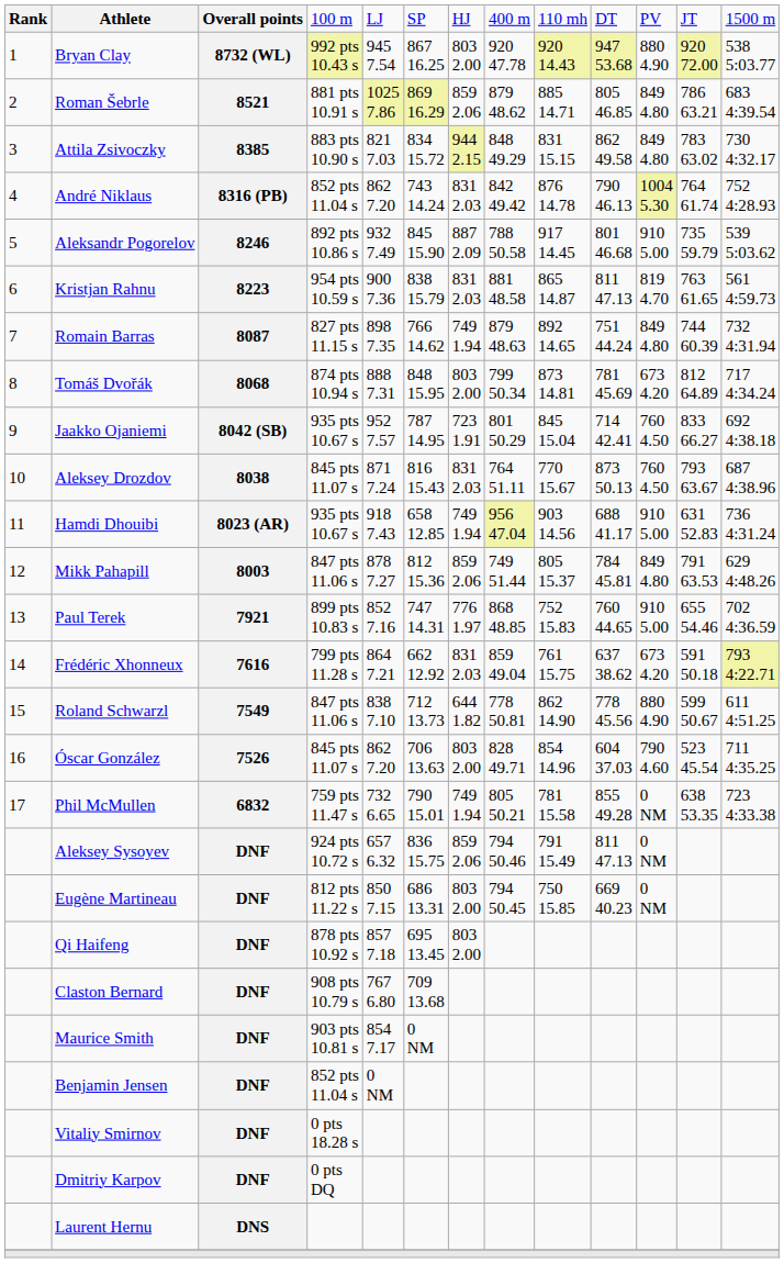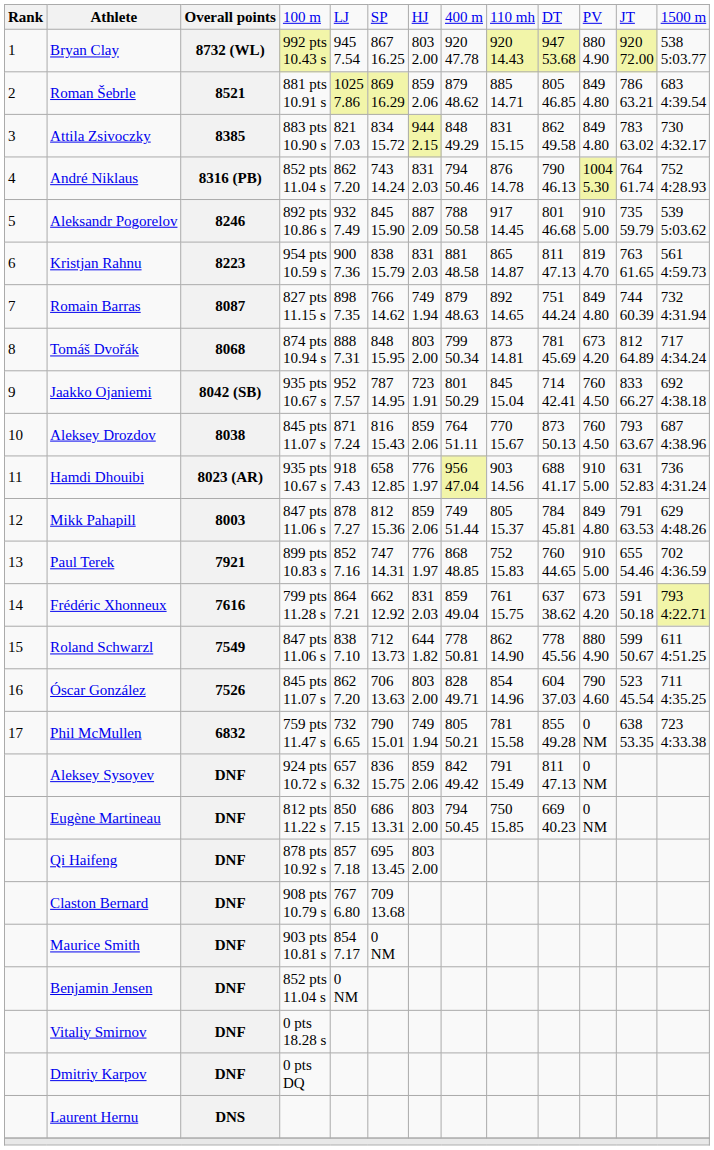 <table class=wikitable style="font-size:95%;">
 <tr>
 <th>Rank</th>
 <th>Athlete</th>
 <th>Overall points</th>
 <td><a href='#'>100 m</a></td>
 <td><a href='#'>LJ</a></td>
 <td><a href='#'>SP</a></td>
 <td><a href='#'>HJ</a></td>
 <td><a href='#'>400 m</a></td>
 <td><a href='#'>110 mh</a></td>
 <td><a href='#'>DT</a></td>
 <td><a href='#'>PV</a></td>
 <td><a href='#'>JT</a></td>
 <td><a href='#'>1500 m</a></td>
 </tr>
 <tr>
 <td>1</td>
 <td><a href='#'>Bryan Clay</a><br></td>
 <th><strong>8732 (WL)</strong></th>
 <td bgcolor="F2F5A9">992 pts<br>10.43 s</td>
 <td>945<br>7.54</td>
 <td>867<br>16.25</td>
 <td>803<br>2.00</td>
 <td>920<br>47.78</td>
 <td bgcolor="F2F5A9">920<br>14.43</td>
 <td bgcolor="F2F5A9">947<br>53.68</td>
 <td>880<br>4.90</td>
 <td bgcolor="F2F5A9">920<br>72.00</td>
 <td>538<br>5:03.77</td>
 </tr>
 <tr>
 <td>2</td>
 <td><a href='#'>Roman Šebrle</a><br></td>
 <th>8521</th>
 <td>881 pts<br>10.91 s</td>
 <td bgcolor="F2F5A9">1025<br>7.86</td>
 <td bgcolor="F2F5A9">869<br>16.29</td>
 <td>859<br>2.06</td>
 <td>879<br>48.62</td>
 <td>885<br>14.71</td>
 <td>805<br>46.85</td>
 <td>849<br>4.80</td>
 <td>786<br>63.21</td>
 <td>683<br>4:39.54</td>
 </tr>
 <tr>
 <td>3</td>
 <td><a href='#'>Attila Zsivoczky</a><br></td>
 <th>8385</th>
 <td>883 pts<br>10.90 s</td>
 <td>821 <br>7.03</td>
 <td>834<br>15.72</td>
 <td bgcolor="F2F5A9">944<br>2.15</td>
 <td>848<br>49.29</td>
 <td>831<br>15.15</td>
 <td>862<br>49.58</td>
 <td>849<br>4.80</td>
 <td>783<br>63.02</td>
 <td>730<br>4:32.17</td>
 </tr>
 <tr>
 <td>4</td>
 <td><a href='#'>André Niklaus</a><br></td>
 <th>8316 (PB)</th>
 <td>852 pts<br>11.04 s</td>
 <td>862<br>7.20</td>
 <td>743<br>14.24</td>
 <td>831<br>2.03</td>
-<td>842<br>49.42</td>
+<td>794<br>50.46</td>
 <td>876<br>14.78</td>
 <td>790<br>46.13</td>
 <td bgcolor="F2F5A9">1004<br>5.30</td>
 <td>764<br>61.74</td>
 <td>752<br>4:28.93</td>
 </tr>
 <tr>
 <td>5</td>
 <td><a href='#'>Aleksandr Pogorelov</a><br></td>
 <th>8246</th>
 <td>892 pts<br>10.86 s</td>
 <td>932<br>7.49</td>
 <td>845<br>15.90</td>
 <td>887<br>2.09</td>
 <td>788<br>50.58</td>
 <td>917<br>14.45</td>
 <td>801<br>46.68</td>
 <td>910<br>5.00</td>
 <td>735<br>59.79</td>
 <td>539<br>5:03.62</td>
 </tr>
 <tr>
 <td>6</td>
 <td><a href='#'>Kristjan Rahnu</a><br></td>
 <th>8223</th>
 <td>954 pts<br>10.59 s</td>
 <td>900<br>7.36</td>
 <td>838<br>15.79</td>
 <td>831<br>2.03</td>
 <td>881<br>48.58</td>
 <td>865<br>14.87</td>
 <td>811<br>47.13</td>
 <td>819<br>4.70</td>
 <td>763<br>61.65</td>
 <td>561<br>4:59.73</td>
 </tr>
 <tr>
 <td>7</td>
 <td><a href='#'>Romain Barras</a><br></td>
 <th>8087</th>
 <td>827 pts<br>11.15 s</td>
 <td>898<br>7.35</td>
 <td>766<br>14.62</td>
 <td>749<br>1.94</td>
 <td>879<br>48.63</td>
 <td>892<br>14.65</td>
 <td>751<br>44.24</td>
 <td>849<br>4.80</td>
 <td>744<br>60.39</td>
 <td>732<br>4:31.94</td>
 </tr>
 <tr>
 <td>8</td>
 <td><a href='#'>Tomáš Dvořák</a><br></td>
 <th>8068</th>
 <td>874 pts<br>10.94 s</td>
 <td>888<br>7.31</td>
 <td>848<br>15.95</td>
 <td>803<br>2.00</td>
 <td>799<br>50.34</td>
 <td>873<br>14.81</td>
 <td>781<br>45.69</td>
 <td>673<br>4.20</td>
 <td>812<br>64.89</td>
 <td>717<br>4:34.24</td>
 </tr>
 <tr>
 <td>9</td>
 <td><a href='#'>Jaakko Ojaniemi</a><br></td>
 <th>8042 (SB)</th>
 <td>935 pts<br>10.67 s</td>
 <td>952<br>7.57</td>
 <td>787<br>14.95</td>
 <td>723<br>1.91</td>
 <td>801<br>50.29</td>
 <td>845<br>15.04</td>
 <td>714<br>42.41</td>
 <td>760<br>4.50</td>
 <td>833<br>66.27</td>
 <td>692<br>4:38.18</td>
 </tr>
 <tr>
 <td>10</td>
 <td><a href='#'>Aleksey Drozdov</a><br></td>
 <th>8038</th>
 <td>845 pts<br>11.07 s</td>
 <td>871<br>7.24</td>
 <td>816<br>15.43</td>
-<td>831<br>2.03</td>
+<td>859<br>2.06</td>
 <td>764<br>51.11</td>
 <td>770<br>15.67</td>
 <td>873<br>50.13</td>
 <td>760<br>4.50</td>
 <td>793<br>63.67</td>
 <td>687<br>4:38.96</td>
 </tr>
 <tr>
 <td>11</td>
 <td><a href='#'>Hamdi Dhouibi</a><br></td>
 <th>8023 (AR)</th>
 <td>935 pts<br>10.67 s</td>
 <td>918<br>7.43</td>
 <td>658<br>12.85</td>
-<td>749<br>1.94</td>
+<td>776<br>1.97</td>
 <td bgcolor="F2F5A9">956<br>47.04</td>
 <td>903<br>14.56</td>
 <td>688<br>41.17</td>
 <td>910<br>5.00</td>
 <td>631<br>52.83</td>
 <td>736<br>4:31.24</td>
 </tr>
 <tr>
 <td>12</td>
 <td><a href='#'>Mikk Pahapill</a><br></td>
 <th>8003</th>
 <td>847 pts<br>11.06 s</td>
 <td>878<br>7.27</td>
 <td>812<br>15.36</td>
 <td>859<br>2.06</td>
 <td>749<br>51.44</td>
 <td>805<br>15.37</td>
 <td>784<br>45.81</td>
 <td>849<br>4.80</td>
 <td>791<br>63.53</td>
 <td>629<br>4:48.26</td>
 </tr>
 <tr>
 <td>13</td>
 <td><a href='#'>Paul Terek</a><br></td>
 <th>7921</th>
 <td>899 pts<br>10.83 s</td>
 <td>852<br>7.16</td>
 <td>747<br>14.31</td>
 <td>776<br>1.97</td>
 <td>868<br>48.85</td>
 <td>752<br>15.83</td>
 <td>760<br>44.65</td>
 <td>910<br>5.00</td>
 <td>655<br>54.46</td>
 <td>702<br>4:36.59</td>
 </tr>
 <tr>
 <td>14</td>
 <td><a href='#'>Frédéric Xhonneux</a><br></td>
 <th>7616</th>
 <td>799 pts<br>11.28 s</td>
 <td>864<br>7.21</td>
 <td>662<br>12.92</td>
 <td>831<br>2.03</td>
 <td>859<br>49.04</td>
 <td>761<br>15.75</td>
 <td>637<br>38.62</td>
 <td>673<br>4.20</td>
 <td>591<br>50.18</td>
 <td bgcolor="F2F5A9">793<br>4:22.71</td>
 </tr>
 <tr>
 <td>15</td>
 <td><a href='#'>Roland Schwarzl</a><br></td>
 <th>7549</th>
 <td>847 pts<br>11.06 s</td>
 <td>838<br>7.10</td>
 <td>712<br>13.73</td>
 <td>644<br>1.82</td>
 <td>778<br>50.81</td>
 <td>862<br>14.90</td>
 <td>778<br>45.56</td>
 <td>880<br>4.90</td>
 <td>599<br>50.67</td>
 <td>611<br>4:51.25</td>
 </tr>
 <tr>
 <td>16</td>
 <td><a href='#'>Óscar González</a><br></td>
 <th>7526</th>
 <td>845 pts<br>11.07 s</td>
 <td>862<br>7.20</td>
 <td>706<br>13.63</td>
 <td>803<br>2.00</td>
 <td>828<br>49.71</td>
 <td>854<br>14.96</td>
 <td>604<br>37.03</td>
 <td>790<br>4.60</td>
 <td>523<br>45.54</td>
 <td>711<br>4:35.25</td>
 </tr>
 <tr>
 <td>17</td>
 <td><a href='#'>Phil McMullen</a><br></td>
 <th>6832</th>
 <td>759 pts<br>11.47 s</td>
 <td>732<br>6.65</td>
 <td>790<br>15.01</td>
 <td>749<br>1.94</td>
 <td>805<br>50.21</td>
 <td>781<br>15.58</td>
 <td>855<br>49.28</td>
 <td>0<br>NM</td>
 <td>638<br>53.35</td>
 <td>723<br>4:33.38</td>
 </tr>
 <tr>
 <td> </td>
 <td><a href='#'>Aleksey Sysoyev</a><br></td>
 <th>DNF</th>
 <td>924 pts<br>10.72 s</td>
 <td>657<br>6.32</td>
 <td>836<br>15.75</td>
 <td>859<br>2.06</td>
-<td>794<br>50.46</td>
+<td>842<br>49.42</td>
 <td>791<br>15.49</td>
 <td>811<br>47.13</td>
 <td>0<br>NM</td>
 <td> <br> </td>
 <td> <br> </td>
 </tr>
 <tr>
 <td> </td>
 <td><a href='#'>Eugène Martineau</a><br></td>
 <th>DNF</th>
 <td>812 pts<br>11.22 s</td>
 <td>850<br>7.15</td>
 <td>686<br>13.31</td>
 <td>803<br>2.00</td>
 <td>794<br>50.45</td>
 <td>750<br>15.85</td>
 <td>669<br>40.23</td>
 <td>0<br>NM</td>
 <td> <br> </td>
 <td> <br> </td>
 </tr>
 <tr>
 <td> </td>
 <td><a href='#'>Qi Haifeng</a><br></td>
 <th>DNF</th>
 <td>878 pts<br>10.92 s</td>
 <td>857<br>7.18</td>
 <td>695<br>13.45</td>
 <td>803<br>2.00</td>
 <td> <br> </td>
 <td> <br> </td>
 <td> <br> </td>
 <td> <br> </td>
 <td> <br> </td>
 <td> <br> </td>
 </tr>
 <tr>
 <td> </td>
 <td><a href='#'>Claston Bernard</a><br></td>
 <th>DNF</th>
 <td>908 pts<br>10.79 s</td>
 <td>767<br>6.80</td>
 <td>709<br>13.68</td>
 <td> <br> </td>
 <td> <br> </td>
 <td> <br> </td>
 <td> <br> </td>
 <td> <br> </td>
 <td> <br> </td>
 <td> <br> </td>
 </tr>
 <tr>
 <td> </td>
 <td><a href='#'>Maurice Smith</a><br></td>
 <th>DNF</th>
 <td>903 pts<br>10.81 s</td>
 <td>854<br>7.17</td>
 <td>0<br>NM</td>
 <td> <br> </td>
 <td> <br> </td>
 <td> <br> </td>
 <td> <br> </td>
 <td> <br> </td>
 <td> <br> </td>
 <td> <br> </td>
 </tr>
 <tr>
 <td> </td>
 <td><a href='#'>Benjamin Jensen</a><br></td>
 <th>DNF</th>
 <td>852 pts<br>11.04 s</td>
 <td>0<br>NM</td>
 <td> <br> </td>
 <td> <br> </td>
 <td> <br> </td>
 <td> <br> </td>
 <td> <br> </td>
 <td> <br> </td>
 <td> <br> </td>
 <td> <br> </td>
 </tr>
 <tr>
 <td> </td>
 <td><a href='#'>Vitaliy Smirnov</a><br></td>
 <th>DNF</th>
 <td>0 pts<br>18.28 s</td>
 <td> <br> </td>
 <td> <br> </td>
 <td> <br> </td>
 <td> <br> </td>
 <td> <br> </td>
 <td> <br> </td>
 <td> <br> </td>
 <td> <br> </td>
 <td> <br> </td>
 </tr>
 <tr>
 <td> </td>
 <td><a href='#'>Dmitriy Karpov</a><br></td>
 <th>DNF</th>
 <td>0 pts<br>DQ</td>
 <td> <br> </td>
 <td> <br> </td>
 <td> <br> </td>
 <td> <br> </td>
 <td> <br> </td>
 <td> <br> </td>
 <td> <br> </td>
 <td> <br> </td>
 <td> <br> </td>
 </tr>
 <tr>
 <td> </td>
 <td><a href='#'>Laurent Hernu</a><br></td>
 <th>DNS</th>
 <td> <br> </td>
 <td> <br> </td>
 <td> <br> </td>
 <td> <br> </td>
 <td> <br> </td>
 <td> <br> </td>
 <td> <br> </td>
 <td> <br> </td>
 <td> <br> </td>
 <td> <br> </td>
 </tr>
 <tr>
 </tr>
 <tr bgcolor= e8e8e8>
 <td colspan=13></td>
 </tr>
 </table>
